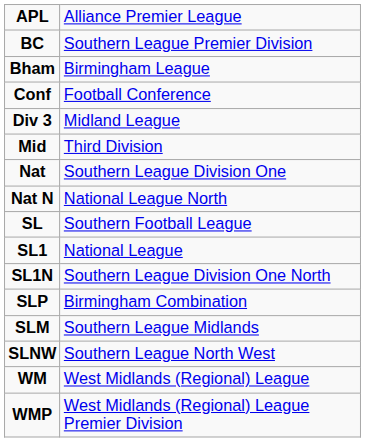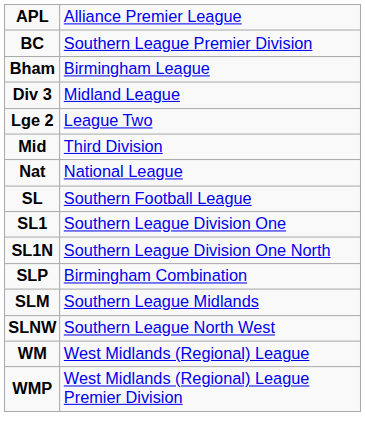 <table class="wikitable" style="width:350px">
 <tr>
 <td style=text-align:center><strong>APL</strong></td>
 <td><a href='#'>Alliance Premier League</a></td>
 </tr>
 <tr>
 <td style=text-align:center><strong>BC</strong></td>
 <td><a href='#'>Southern League Premier Division</a></td>
 </tr>
 <tr>
 <td style=text-align:center><strong>Bham</strong></td>
 <td><a href='#'>Birmingham League</a></td>
 </tr>
 <tr>
-<td style=text-align:center><strong>Conf</strong></td>
-<td><a href='#'>Football Conference</a></td>
+<td style=text-align:center><strong>Div 3</strong></td>
+<td><a href='#'>Midland League</a></td>
 </tr>
 <tr>
-<td style=text-align:center><strong>Div 3</strong></td>
-<td><a href='#'>Midland League</a></td>
+<td style=text-align:center><strong>Lge 2</strong></td>
+<td><a href='#'>League Two</a></td>
 </tr>
 <tr>
 <td style=text-align:center><strong>Mid</strong></td>
 <td><a href='#'>Third Division</a></td>
 </tr>
 <tr>
 <td style=text-align:center><strong>Nat</strong></td>
-<td><a href='#'>Southern League Division One</a></td>
-</tr>
-<tr>
-<td style=text-align:center><strong>Nat N</strong></td>
-<td><a href='#'>National League North</a></td>
+<td><a href='#'>National League</a></td>
 </tr>
 <tr>
 <td style=text-align:center><strong>SL</strong></td>
 <td><a href='#'>Southern Football League</a></td>
 </tr>
 <tr>
 <td style=text-align:center><strong>SL1</strong></td>
-<td><a href='#'>National League</a></td>
+<td><a href='#'>Southern League Division One</a></td>
 </tr>
 <tr>
 <td style=text-align:center><strong>SL1N</strong></td>
 <td><a href='#'>Southern League Division One North</a></td>
 </tr>
 <tr>
 <td style=text-align:center><strong>SLP</strong></td>
 <td><a href='#'>Birmingham Combination</a></td>
 </tr>
 <tr>
 <td style=text-align:center><strong>SLM</strong></td>
 <td><a href='#'>Southern League Midlands</a></td>
 </tr>
 <tr>
 <td style=text-align:center><strong>SLNW</strong></td>
 <td><a href='#'>Southern League North West</a></td>
 </tr>
 <tr>
 <td style=text-align:center><strong>WM</strong></td>
 <td><a href='#'>West Midlands (Regional) League</a></td>
 </tr>
 <tr>
 <td style=text-align:center><strong>WMP</strong></td>
 <td><a href='#'>West Midlands (Regional) League Premier Division</a></td>
 </tr>
 </table>
